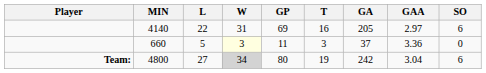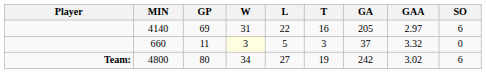 <table class="wikitable sortable" width="60%">
 <tr>
 <th bgcolor="#DDDDFF" width="10%">Player</th>
 <th width="3%" bgcolor="#DDDDFF" title="Minutes played">MIN</th>
+<th width="3%" bgcolor="#DDDDFF" title="Games played in">GP</th>
+<th width="3%" bgcolor="#DDDDFF" title="Wins">W</th>
 <th width="3%" bgcolor="#DDDDFF"title="Losses">L</th>
-<th width="3%" bgcolor="#DDDDFF" title="Wins">W</th>
-<th width="3%" bgcolor="#DDDDFF" title="Games played in">GP</th>
 <th width="3%" bgcolor="#DDDDFF" title="Ties">T</th>
 <th width="3%" bgcolor="#DDDDFF" title="Goals against">GA</th>
 <th width="3%" bgcolor="#DDDDFF" title="Goals against average">GAA</th>
 <th width="3%" bgcolor="#DDDDFF"title="Shut-outs">SO</th>
 </tr>
 <tr align="center">
 <td align="right"></td>
 <td>4140</td>
+<td>69</td>
+<td>31</td>
 <td>22</td>
-<td>31</td>
-<td>69</td>
 <td>16</td>
 <td>205</td>
 <td>2.97</td>
 <td>6</td>
 </tr>
 <tr align="center">
 <td align="right"></td>
 <td>660</td>
+<td>11</td>
+<td style="background: lightyellow;">3</td>
 <td>5</td>
-<td style="background: lightyellow;">3</td>
-<td>11</td>
 <td>3</td>
 <td>37</td>
-<td>3.36</td>
+<td>3.32</td>
 <td>0</td>
 </tr>
 <tr align="center">
 <td align="right"><strong>Team:</strong></td>
 <td>4800</td>
+<td>80</td>
+<td>34</td>
 <td>27</td>
-<td style="background: lightgrey;">34</td>
-<td>80</td>
 <td>19</td>
 <td>242</td>
-<td>3.04</td>
+<td>3.02</td>
 <td>6</td>
 </tr>
 </table>
